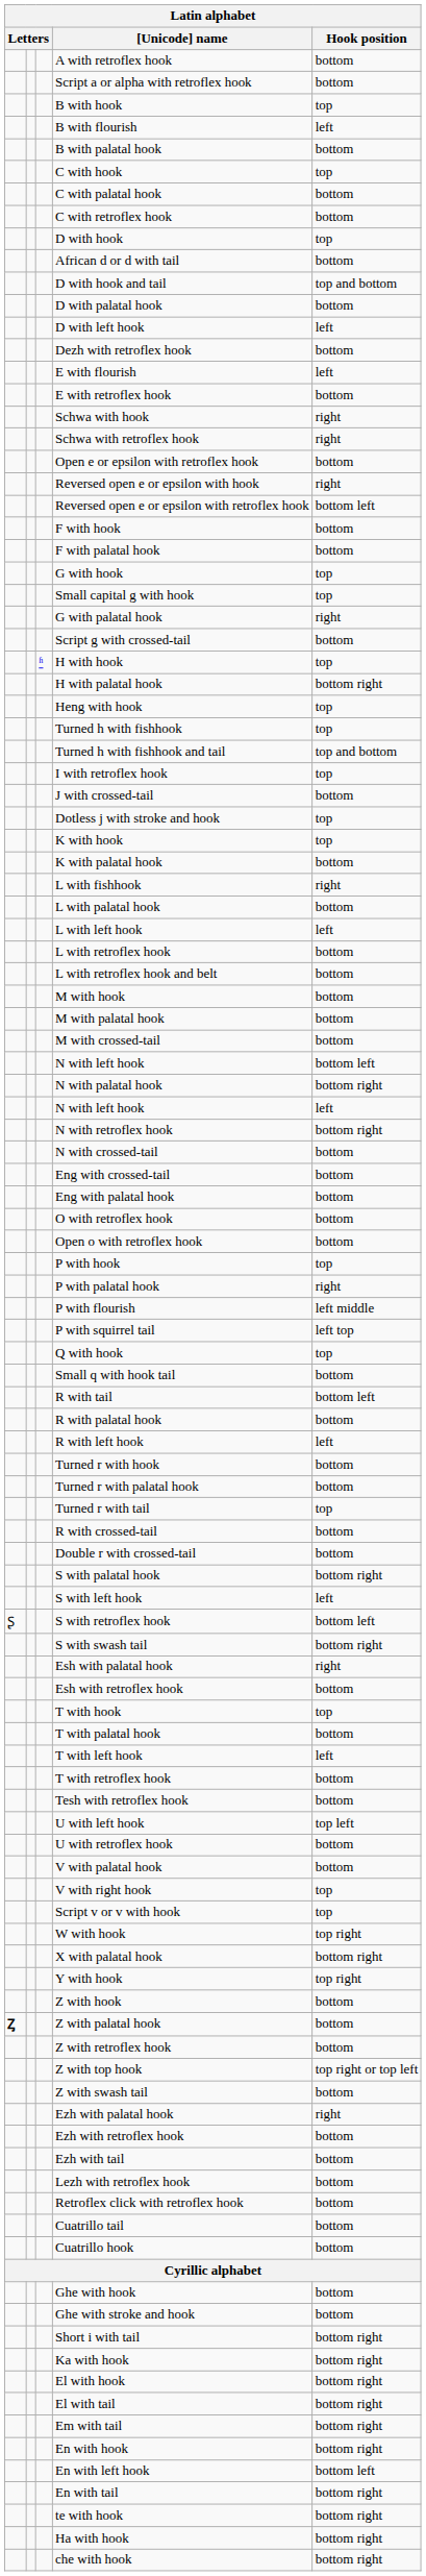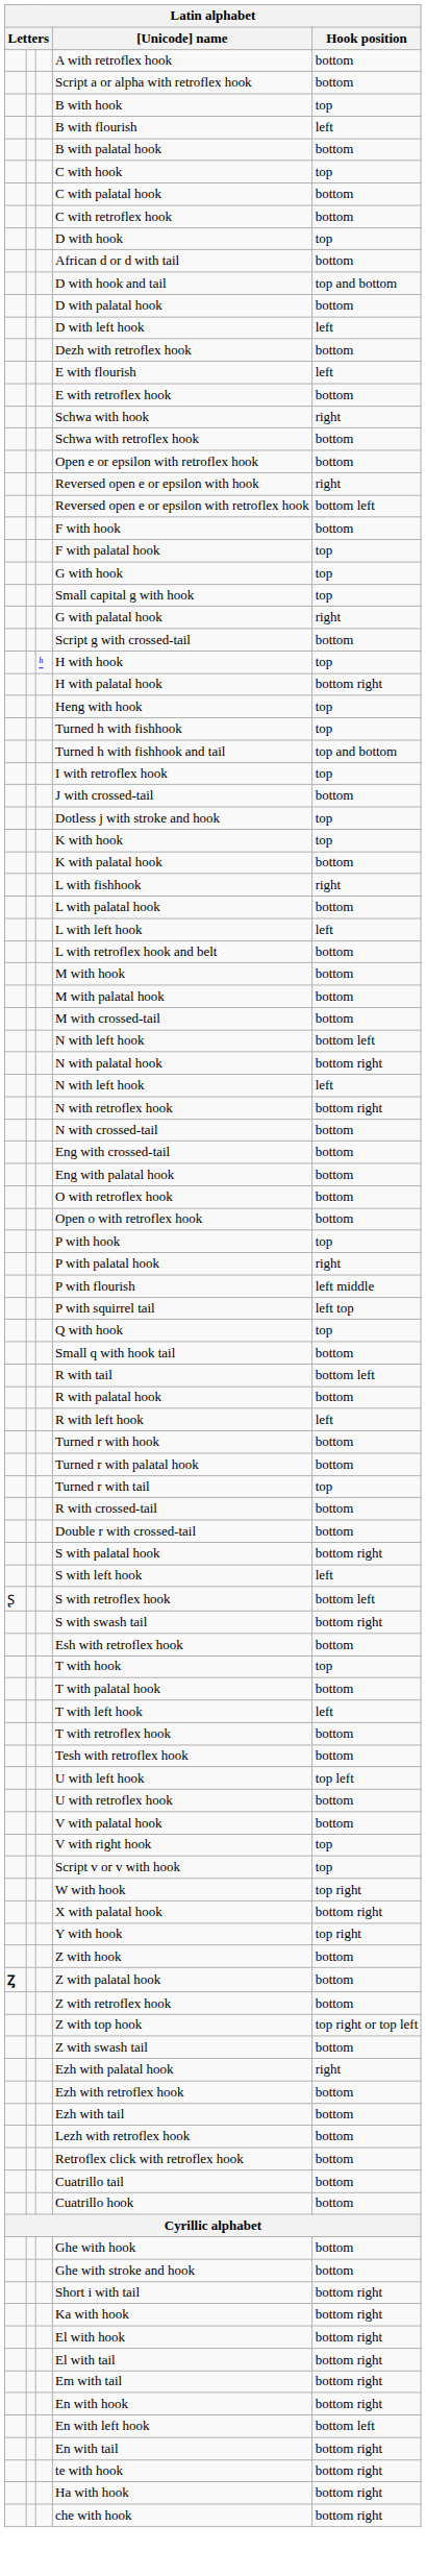 <table class="wikitable nounderlines sortable" style="font-size:90%">
 <tr>
 <th colspan="5">Latin alphabet</th>
 </tr>
 <tr>
 <th colspan="3">Letters</th>
 <th>[Unicode] name</th>
 <th>Hook position</th>
 </tr>
 <tr>
 <td></td>
 <td></td>
 <td></td>
 <td>A with retroflex hook</td>
 <td>bottom</td>
 </tr>
 <tr>
 <td></td>
 <td></td>
 <td></td>
 <td>Script a or alpha with retroflex hook</td>
 <td>bottom</td>
 </tr>
 <tr>
 <td></td>
 <td></td>
 <td></td>
 <td>B with hook</td>
 <td>top</td>
 </tr>
 <tr>
 <td></td>
 <td></td>
 <td></td>
 <td>B with flourish</td>
 <td>left</td>
 </tr>
 <tr>
 <td></td>
 <td></td>
 <td></td>
 <td>B with palatal hook</td>
 <td>bottom</td>
 </tr>
 <tr>
 <td></td>
 <td></td>
 <td></td>
 <td>C with hook</td>
 <td>top</td>
 </tr>
 <tr>
 <td></td>
 <td></td>
 <td></td>
 <td>C with palatal hook</td>
 <td>bottom</td>
 </tr>
 <tr>
 <td></td>
 <td></td>
 <td></td>
 <td>C with retroflex hook</td>
 <td>bottom</td>
 </tr>
 <tr>
 <td></td>
 <td></td>
 <td></td>
 <td>D with hook</td>
 <td>top</td>
 </tr>
 <tr>
 <td></td>
 <td></td>
 <td></td>
 <td>African d or d with tail</td>
 <td>bottom</td>
 </tr>
 <tr>
 <td></td>
 <td></td>
 <td></td>
 <td>D with hook and tail</td>
 <td>top and bottom</td>
 </tr>
 <tr>
 <td></td>
 <td></td>
 <td></td>
 <td>D with palatal hook</td>
 <td>bottom</td>
 </tr>
 <tr>
 <td></td>
 <td></td>
 <td></td>
 <td>D with left hook</td>
 <td>left</td>
 </tr>
 <tr>
 <td></td>
 <td></td>
 <td></td>
 <td>Dezh with retroflex hook</td>
 <td>bottom</td>
 </tr>
 <tr>
 <td></td>
 <td></td>
 <td></td>
 <td>E with flourish</td>
 <td>left</td>
 </tr>
 <tr>
 <td></td>
 <td></td>
 <td></td>
 <td>E with retroflex hook</td>
 <td>bottom</td>
 </tr>
 <tr>
 <td></td>
 <td></td>
 <td></td>
 <td>Schwa with hook</td>
 <td>right</td>
 </tr>
 <tr>
 <td></td>
 <td></td>
 <td></td>
 <td>Schwa with retroflex hook</td>
-<td>right</td>
+<td>bottom</td>
 </tr>
 <tr>
 <td></td>
 <td></td>
 <td></td>
 <td>Open e or epsilon with retroflex hook</td>
 <td>bottom</td>
 </tr>
 <tr>
 <td></td>
 <td></td>
 <td></td>
 <td>Reversed open e or epsilon with hook</td>
 <td>right</td>
 </tr>
 <tr>
 <td></td>
 <td></td>
 <td></td>
 <td>Reversed open e or epsilon with retroflex hook</td>
 <td>bottom left</td>
 </tr>
 <tr>
 <td></td>
 <td></td>
 <td></td>
 <td>F with hook</td>
 <td>bottom</td>
 </tr>
 <tr>
 <td></td>
 <td></td>
 <td></td>
 <td>F with palatal hook</td>
-<td>bottom</td>
+<td>top</td>
 </tr>
 <tr>
 <td></td>
 <td></td>
 <td></td>
 <td>G with hook</td>
 <td>top</td>
 </tr>
 <tr>
 <td></td>
 <td></td>
 <td></td>
 <td>Small capital g with hook</td>
 <td>top</td>
 </tr>
 <tr>
 <td></td>
 <td></td>
 <td></td>
 <td>G with palatal hook</td>
 <td>right</td>
 </tr>
 <tr>
 <td></td>
 <td></td>
 <td></td>
 <td>Script g with crossed-tail</td>
 <td>bottom</td>
 </tr>
 <tr>
 <td></td>
 <td></td>
 <td><a href='#'>ʱ</a></td>
 <td>H with hook</td>
 <td>top</td>
 </tr>
 <tr>
 <td></td>
 <td></td>
 <td></td>
 <td>H with palatal hook</td>
 <td>bottom right</td>
 </tr>
 <tr>
 <td></td>
 <td></td>
 <td></td>
 <td>Heng with hook</td>
 <td>top</td>
 </tr>
 <tr>
 <td></td>
 <td></td>
 <td></td>
 <td>Turned h with fishhook</td>
 <td>top</td>
 </tr>
 <tr>
 <td></td>
 <td></td>
 <td></td>
 <td>Turned h with fishhook and tail</td>
 <td>top and bottom</td>
 </tr>
 <tr>
 <td></td>
 <td></td>
 <td></td>
 <td>I with retroflex hook</td>
 <td>top</td>
 </tr>
 <tr>
 <td></td>
 <td></td>
 <td></td>
 <td>J with crossed-tail</td>
 <td>bottom</td>
 </tr>
 <tr>
 <td></td>
 <td></td>
 <td></td>
 <td>Dotless j with stroke and hook</td>
 <td>top</td>
 </tr>
 <tr>
 <td></td>
 <td></td>
 <td></td>
 <td>K with hook</td>
 <td>top</td>
 </tr>
 <tr>
 <td></td>
 <td></td>
 <td></td>
 <td>K with palatal hook</td>
 <td>bottom</td>
 </tr>
 <tr>
 <td></td>
 <td></td>
 <td></td>
 <td>L with fishhook</td>
 <td>right</td>
 </tr>
 <tr>
 <td></td>
 <td></td>
 <td></td>
 <td>L with palatal hook</td>
 <td>bottom</td>
 </tr>
 <tr>
 <td></td>
 <td></td>
 <td></td>
 <td>L with left hook</td>
 <td>left</td>
-</tr>
-<tr>
-<td></td>
-<td></td>
-<td></td>
-<td>L with retroflex hook</td>
-<td>bottom</td>
 </tr>
 <tr>
 <td></td>
 <td></td>
 <td></td>
 <td>L with retroflex hook and belt</td>
 <td>bottom</td>
 </tr>
 <tr>
 <td></td>
 <td></td>
 <td></td>
 <td>M with hook</td>
 <td>bottom</td>
 </tr>
 <tr>
 <td></td>
 <td></td>
 <td></td>
 <td>M with palatal hook</td>
 <td>bottom</td>
 </tr>
 <tr>
 <td></td>
 <td></td>
 <td></td>
 <td>M with crossed-tail</td>
 <td>bottom</td>
 </tr>
 <tr>
 <td></td>
 <td></td>
 <td></td>
 <td>N with left hook</td>
 <td>bottom left</td>
 </tr>
 <tr>
 <td></td>
 <td></td>
 <td></td>
 <td>N with palatal hook</td>
 <td>bottom right</td>
 </tr>
 <tr>
 <td></td>
 <td></td>
 <td></td>
 <td>N with left hook</td>
 <td>left</td>
 </tr>
 <tr>
 <td></td>
 <td></td>
 <td></td>
 <td>N with retroflex hook</td>
 <td>bottom right</td>
 </tr>
 <tr>
 <td></td>
 <td></td>
 <td></td>
 <td>N with crossed-tail</td>
 <td>bottom</td>
 </tr>
 <tr>
 <td></td>
 <td></td>
 <td></td>
 <td>Eng with crossed-tail</td>
 <td>bottom</td>
 </tr>
 <tr>
 <td></td>
 <td></td>
 <td></td>
 <td>Eng with palatal hook</td>
 <td>bottom</td>
 </tr>
 <tr>
 <td></td>
 <td></td>
 <td></td>
 <td>O with retroflex hook</td>
 <td>bottom</td>
 </tr>
 <tr>
 <td></td>
 <td></td>
 <td></td>
 <td>Open o with retroflex hook</td>
 <td>bottom</td>
 </tr>
 <tr>
 <td></td>
 <td></td>
 <td></td>
 <td>P with hook</td>
 <td>top</td>
 </tr>
 <tr>
 <td></td>
 <td></td>
 <td></td>
 <td>P with palatal hook</td>
 <td>right</td>
 </tr>
 <tr>
 <td></td>
 <td></td>
 <td></td>
 <td>P with flourish</td>
 <td>left middle</td>
 </tr>
 <tr>
 <td></td>
 <td></td>
 <td></td>
 <td>P with squirrel tail</td>
 <td>left top</td>
 </tr>
 <tr>
 <td></td>
 <td></td>
 <td></td>
 <td>Q with hook</td>
 <td>top</td>
 </tr>
 <tr>
 <td></td>
 <td></td>
 <td></td>
 <td>Small q with hook tail</td>
 <td>bottom</td>
 </tr>
 <tr>
 <td></td>
 <td></td>
 <td></td>
 <td>R with tail</td>
 <td>bottom left</td>
 </tr>
 <tr>
 <td></td>
 <td></td>
 <td></td>
 <td>R with palatal hook</td>
 <td>bottom</td>
 </tr>
 <tr>
 <td></td>
 <td></td>
 <td></td>
 <td>R with left hook</td>
 <td>left</td>
 </tr>
 <tr>
 <td></td>
 <td></td>
 <td></td>
 <td>Turned r with hook</td>
 <td>bottom</td>
 </tr>
 <tr>
 <td></td>
 <td></td>
 <td></td>
 <td>Turned r with palatal hook</td>
 <td>bottom</td>
 </tr>
 <tr>
 <td></td>
 <td></td>
 <td></td>
 <td>Turned r with tail</td>
 <td>top</td>
 </tr>
 <tr>
 <td></td>
 <td></td>
 <td></td>
 <td>R with crossed-tail</td>
 <td>bottom</td>
 </tr>
 <tr>
 <td></td>
 <td></td>
 <td></td>
 <td>Double r with crossed-tail</td>
 <td>bottom</td>
 </tr>
 <tr>
 <td></td>
 <td></td>
 <td></td>
 <td>S with palatal hook</td>
 <td>bottom right</td>
 </tr>
 <tr>
 <td></td>
 <td></td>
 <td></td>
 <td>S with left hook</td>
 <td>left</td>
 </tr>
 <tr>
 <td>Ʂ</td>
 <td></td>
 <td></td>
 <td>S with retroflex hook</td>
 <td>bottom left</td>
 </tr>
 <tr>
 <td></td>
 <td></td>
 <td></td>
 <td>S with swash tail</td>
 <td>bottom right</td>
-</tr>
-<tr>
-<td></td>
-<td></td>
-<td></td>
-<td>Esh with palatal hook</td>
-<td>right</td>
 </tr>
 <tr>
 <td></td>
 <td></td>
 <td></td>
 <td>Esh with retroflex hook</td>
 <td>bottom</td>
 </tr>
 <tr>
 <td></td>
 <td></td>
 <td></td>
 <td>T with hook</td>
 <td>top</td>
 </tr>
 <tr>
 <td></td>
 <td></td>
 <td></td>
 <td>T with palatal hook</td>
 <td>bottom</td>
 </tr>
 <tr>
 <td></td>
 <td></td>
 <td></td>
 <td>T with left hook</td>
 <td>left</td>
 </tr>
 <tr>
 <td></td>
 <td></td>
 <td></td>
 <td>T with retroflex hook</td>
 <td>bottom</td>
 </tr>
 <tr>
 <td></td>
 <td></td>
 <td></td>
 <td>Tesh with retroflex hook</td>
 <td>bottom</td>
 </tr>
 <tr>
 <td></td>
 <td></td>
 <td></td>
 <td>U with left hook</td>
 <td>top left</td>
 </tr>
 <tr>
 <td></td>
 <td></td>
 <td></td>
 <td>U with retroflex hook</td>
 <td>bottom</td>
 </tr>
 <tr>
 <td></td>
 <td></td>
 <td></td>
 <td>V with palatal hook</td>
 <td>bottom</td>
 </tr>
 <tr>
 <td></td>
 <td></td>
 <td></td>
 <td>V with right hook</td>
 <td>top</td>
 </tr>
 <tr>
 <td></td>
 <td></td>
 <td></td>
 <td>Script v or v with hook</td>
 <td>top</td>
 </tr>
 <tr>
 <td></td>
 <td></td>
 <td></td>
 <td>W with hook</td>
 <td>top right</td>
 </tr>
 <tr>
 <td></td>
 <td></td>
 <td></td>
 <td>X with palatal hook</td>
 <td>bottom right</td>
 </tr>
 <tr>
 <td></td>
 <td></td>
 <td></td>
 <td>Y with hook</td>
 <td>top right</td>
 </tr>
 <tr>
 <td></td>
 <td></td>
 <td></td>
 <td>Z with hook</td>
 <td>bottom</td>
 </tr>
 <tr>
 <td><strong>Ᶎ</strong></td>
 <td></td>
 <td></td>
 <td>Z with palatal hook</td>
 <td>bottom</td>
 </tr>
 <tr>
 <td></td>
 <td></td>
 <td></td>
 <td>Z with retroflex hook</td>
 <td>bottom</td>
 </tr>
 <tr>
 <td></td>
 <td></td>
 <td></td>
 <td>Z with top hook</td>
 <td>top right or top left</td>
 </tr>
 <tr>
 <td></td>
 <td></td>
 <td></td>
 <td>Z with swash tail</td>
 <td>bottom</td>
 </tr>
 <tr>
 <td></td>
 <td></td>
 <td></td>
 <td>Ezh with palatal hook</td>
 <td>right</td>
 </tr>
 <tr>
 <td></td>
 <td></td>
 <td></td>
 <td>Ezh with retroflex hook</td>
 <td>bottom</td>
 </tr>
 <tr>
 <td></td>
 <td></td>
 <td></td>
 <td>Ezh with tail</td>
 <td>bottom</td>
 </tr>
 <tr>
 <td></td>
 <td></td>
 <td></td>
 <td>Lezh with retroflex hook</td>
 <td>bottom</td>
 </tr>
 <tr>
 <td></td>
 <td></td>
 <td></td>
 <td>Retroflex click with retroflex hook</td>
 <td>bottom</td>
 </tr>
 <tr>
 <td></td>
 <td></td>
 <td></td>
 <td>Cuatrillo tail</td>
 <td>bottom</td>
 </tr>
 <tr>
 <td></td>
 <td></td>
 <td></td>
 <td>Cuatrillo hook</td>
 <td>bottom</td>
 </tr>
 <tr>
 <th colspan="5">Cyrillic alphabet</th>
 </tr>
 <tr>
 <td></td>
 <td></td>
 <td></td>
 <td>Ghe with hook</td>
 <td>bottom</td>
 </tr>
 <tr>
 <td></td>
 <td></td>
 <td></td>
 <td>Ghe with stroke and hook</td>
 <td>bottom</td>
 </tr>
 <tr>
 <td></td>
 <td></td>
 <td></td>
 <td>Short i with tail</td>
 <td>bottom right</td>
 </tr>
 <tr>
 <td></td>
 <td></td>
 <td></td>
 <td>Ka with hook</td>
 <td>bottom right</td>
 </tr>
 <tr>
 <td></td>
 <td></td>
 <td></td>
 <td>El with hook</td>
 <td>bottom right</td>
 </tr>
 <tr>
 <td></td>
 <td></td>
 <td></td>
 <td>El with tail</td>
 <td>bottom right</td>
 </tr>
 <tr>
 <td></td>
 <td></td>
 <td></td>
 <td>Em with tail</td>
 <td>bottom right</td>
 </tr>
 <tr>
 <td></td>
 <td></td>
 <td></td>
 <td>En with hook</td>
 <td>bottom right</td>
 </tr>
 <tr>
 <td></td>
 <td></td>
 <td></td>
 <td>En with left hook</td>
 <td>bottom left</td>
 </tr>
 <tr>
 <td></td>
 <td></td>
 <td></td>
 <td>En with tail</td>
 <td>bottom right</td>
 </tr>
 <tr>
 <td></td>
 <td></td>
 <td></td>
 <td>te with hook</td>
 <td>bottom right</td>
 </tr>
 <tr>
 <td></td>
 <td></td>
 <td></td>
 <td>Ha with hook</td>
 <td>bottom right</td>
 </tr>
 <tr>
 <td></td>
 <td></td>
 <td></td>
 <td>che with hook</td>
 <td>bottom right</td>
 </tr>
 </table>
